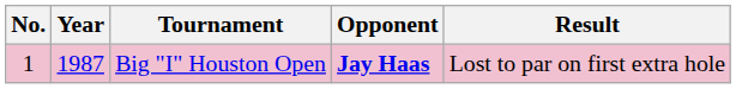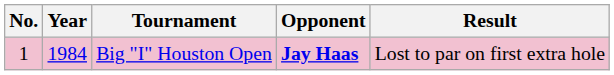 <table class="wikitable" style="font-size:95%;">
 <tr>
 <th>No.</th>
 <th>Year</th>
 <th>Tournament</th>
 <th>Opponent</th>
 <th>Result</th>
 </tr>
 <tr style="background:#F2C1D1;">
 <td align=center>1</td>
-<td><a href='#'>1987</a></td>
+<td><a href='#'>1984</a></td>
 <td><a href='#'>Big "I" Houston Open</a></td>
 <td><strong> <a href='#'>Jay Haas</a></strong></td>
 <td>Lost to par on first extra hole</td>
 </tr>
 </table>
